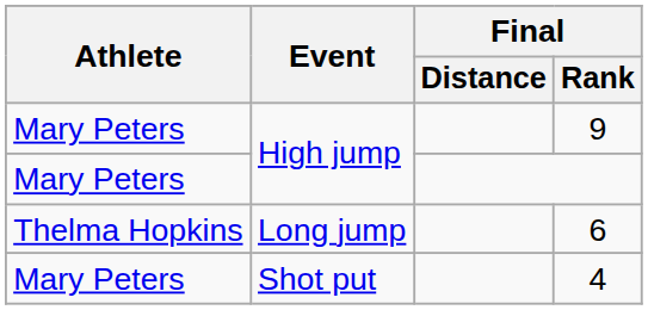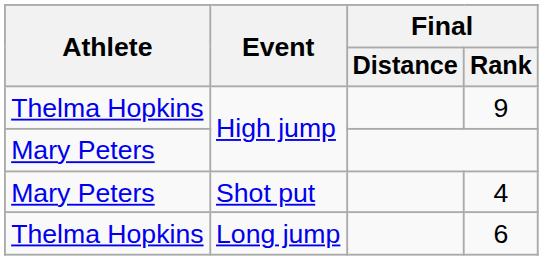 <table class=wikitable style=font-size:90%>
 <tr>
 <th rowspan=2>Athlete</th>
 <th rowspan=2>Event</th>
 <th colspan=2>Final</th>
 </tr>
 <tr style=font-size:95%>
 <th>Distance</th>
 <th>Rank</th>
 </tr>
 <tr align=center>
-<td align=left><a href='#'>Mary Peters</a></td>
+<td align=left><a href='#'>Thelma Hopkins</a></td>
 <td align=left rowspan=2><a href='#'>High jump</a></td>
 <td></td>
 <td>9</td>
 </tr>
 <tr align=center>
 <td align=left><a href='#'>Mary Peters</a></td>
 <td colspan=2></td>
 </tr>
 <tr align=center>
+<td align=left><a href='#'>Mary Peters</a></td>
+<td align=left><a href='#'>Shot put</a></td>
+<td></td>
+<td>4</td>
+</tr>
+<tr align=center>
 <td align=left><a href='#'>Thelma Hopkins</a></td>
 <td align=left><a href='#'>Long jump</a></td>
 <td></td>
 <td>6</td>
 </tr>
-<tr align=center>
-<td align=left><a href='#'>Mary Peters</a></td>
-<td align=left><a href='#'>Shot put</a></td>
-<td></td>
-<td>4</td>
-</tr>
 </table>
